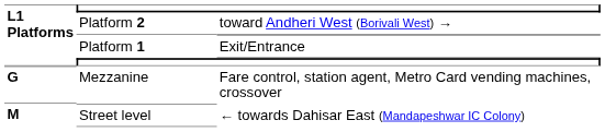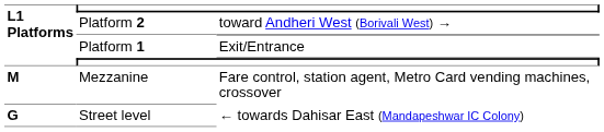 <table border=0 cellspacing=0 cellpadding=3>
 <tr>
 <td style="border-bottom:solid 1px gray;vertical-align:top;border-top:solid 1px gray;" rowspan=4;><strong>L1<br>Platforms</strong></td>
 <td style="border-top:solid 1px gray;border-right:solid 2px black;border-left:solid 2px black;border-bottom:solid 2px black;text-align:center;" colspan=2></td>
 </tr>
 <tr>
 <td style="border-bottom:solid 1px gray;" width=150>Platform <span><strong>2</strong></span></td>
 <td style="border-bottom:solid 1px gray;" width=390>  toward <a href='#'>Andheri West</a> <small>(<a href='#'>Borivali West</a>)</small> →</td>
 </tr>
 <tr>
 <td>Platform <span><strong>1</strong></span></td>
 <td style="border-top:solid 1px gray;border-bottom:solid 1px gray; vertical-align:top" width=420>Exit/Entrance</td>
 </tr>
 <tr>
 <td style="border-top:solid 2px black;border-right:solid 2px black;border-left:solid 2px black;border-bottom:solid 1px gray;text-align:center;" colspan=2></td>
 </tr>
 <tr>
-<td style="border-bottom:solid 1px gray;border-top:solid 1px gray; vertical-align:top" width=50><strong>G</strong></td>
+<td style="vertical-align:top"><strong>M</strong></td>
 <td style="vertical-align:top">Mezzanine</td>
 <td style="vertical-align:top">Fare control, station agent, Metro Card vending machines, crossover</td>
 </tr>
 <tr>
-<td style="vertical-align:top"><strong>M</strong></td>
+<td style="border-bottom:solid 1px gray;border-top:solid 1px gray; vertical-align:top" width=50><strong>G</strong></td>
 <td style="border-top:solid 1px gray;border-bottom:solid 1px gray; vertical-align:top" width=100>Street level</td>
 <td>←  towards Dahisar East <small>(<a href='#'>Mandapeshwar IC Colony</a>)</small></td>
 </tr>
 </table>
